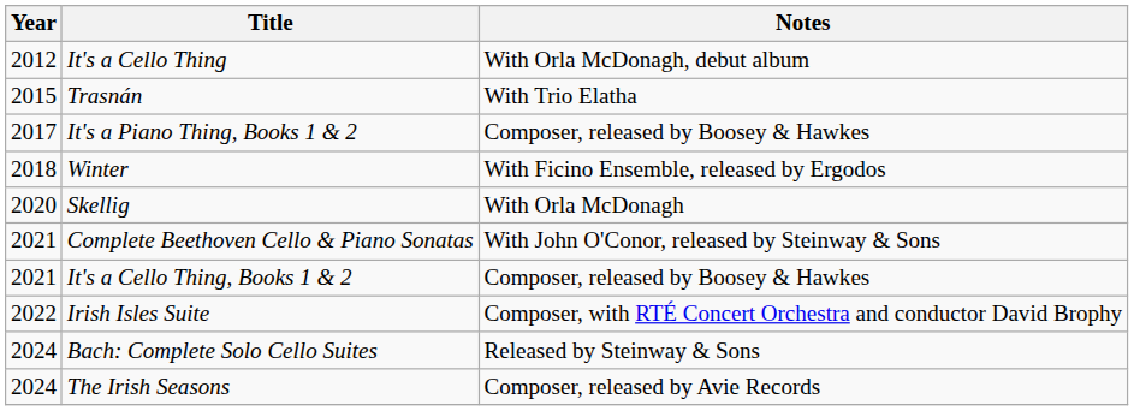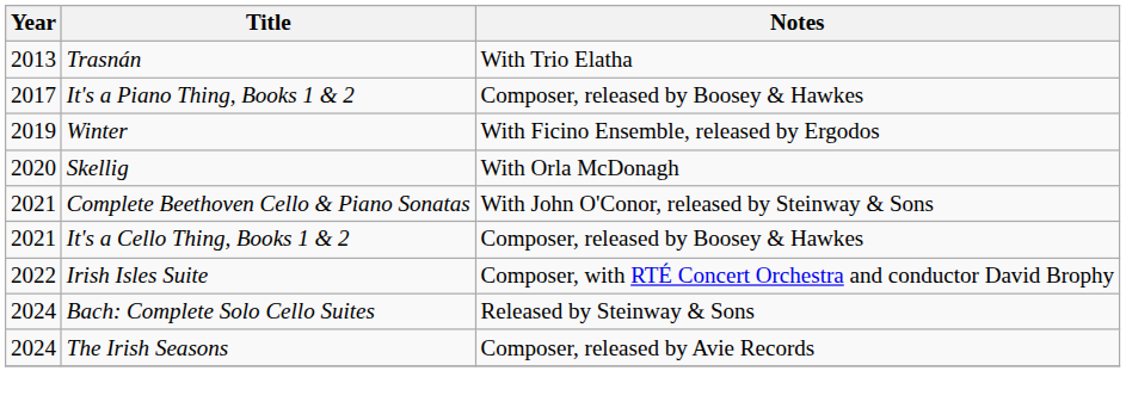 <table class='wikitable'>
 <tr bgcolor='#CCCCCC'>
 <th>Year</th>
 <th>Title</th>
 <th>Notes</th>
 </tr>
 <tr>
-<td>2012</td>
-<td><em>It's a Cello Thing</em></td>
-<td>With Orla McDonagh, debut album </td>
-</tr>
-<tr>
-<td>2015</td>
+<td>2013</td>
 <td><em>Trasnán</em></td>
 <td>With Trio Elatha </td>
 </tr>
 <tr>
 <td>2017</td>
 <td><em>It's a Piano Thing, Books 1 & 2</em></td>
 <td>Composer, released by Boosey & Hawkes </td>
 </tr>
 <tr>
-<td>2018</td>
+<td>2019</td>
 <td><em>Winter</em></td>
 <td>With Ficino Ensemble, released by Ergodos</td>
 </tr>
 <tr>
 <td>2020</td>
 <td><em>Skellig</em></td>
 <td>With Orla McDonagh </td>
 </tr>
 <tr>
 <td>2021</td>
 <td><em>Complete Beethoven Cello & Piano Sonatas</em></td>
 <td>With John O'Conor, released by Steinway & Sons </td>
 </tr>
 <tr>
 <td>2021</td>
 <td><em>It's a Cello Thing, Books 1 & 2</em></td>
 <td>Composer, released by Boosey & Hawkes</td>
 </tr>
 <tr>
 <td>2022</td>
 <td><em>Irish Isles Suite</em></td>
 <td>Composer, with <a href='#'>RTÉ Concert Orchestra</a> and conductor David Brophy</td>
 </tr>
 <tr>
 <td>2024</td>
 <td><em>Bach: Complete Solo Cello Suites</em></td>
 <td>Released by Steinway & Sons </td>
 </tr>
 <tr>
 <td>2024</td>
 <td><em>The Irish Seasons</em></td>
 <td>Composer, released by Avie Records </td>
 </tr>
 <tr>
 </tr>
 </table>
